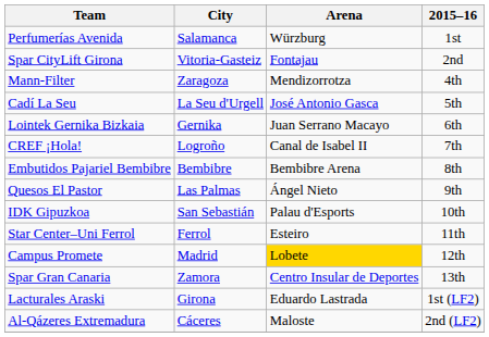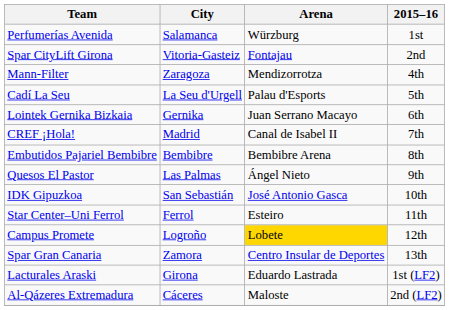 <table class="wikitable sortable">
 <tr>
 <th>Team</th>
 <th>City</th>
 <th>Arena</th>
 <th>2015–16</th>
 </tr>
 <tr>
 <td><a href='#'>Perfumerías Avenida</a></td>
 <td><a href='#'>Salamanca</a></td>
 <td>Würzburg</td>
 <td align=center>1st</td>
 </tr>
 <tr>
 <td><a href='#'>Spar CityLift Girona</a></td>
 <td><a href='#'>Vitoria-Gasteiz</a></td>
 <td><a href='#'>Fontajau</a></td>
 <td align=center>2nd</td>
 </tr>
 <tr>
 <td><a href='#'>Mann-Filter</a></td>
 <td><a href='#'>Zaragoza</a></td>
 <td>Mendizorrotza</td>
 <td align=center>4th</td>
 </tr>
 <tr>
 <td><a href='#'>Cadí La Seu</a></td>
 <td><a href='#'>La Seu d'Urgell</a></td>
-<td><a href='#'>José Antonio Gasca</a></td>
+<td>Palau d'Esports</td>
 <td align=center>5th</td>
 </tr>
 <tr>
 <td><a href='#'>Lointek Gernika Bizkaia</a></td>
 <td><a href='#'>Gernika</a></td>
 <td>Juan Serrano Macayo</td>
 <td align=center>6th</td>
 </tr>
 <tr>
 <td><a href='#'>CREF ¡Hola!</a></td>
-<td><a href='#'>Logroño</a></td>
+<td><a href='#'>Madrid</a></td>
 <td>Canal de Isabel II</td>
 <td align=center>7th</td>
 </tr>
 <tr>
 <td><a href='#'>Embutidos Pajariel Bembibre</a></td>
 <td><a href='#'>Bembibre</a></td>
 <td>Bembibre Arena</td>
 <td align=center>8th</td>
 </tr>
 <tr>
 <td><a href='#'>Quesos El Pastor</a></td>
 <td><a href='#'>Las Palmas</a></td>
 <td>Ángel Nieto</td>
 <td align=center>9th</td>
 </tr>
 <tr>
 <td><a href='#'>IDK Gipuzkoa</a></td>
 <td><a href='#'>San Sebastián</a></td>
-<td>Palau d'Esports</td>
+<td><a href='#'>José Antonio Gasca</a></td>
 <td align=center>10th</td>
 </tr>
 <tr>
 <td><a href='#'>Star Center–Uni Ferrol</a></td>
 <td><a href='#'>Ferrol</a></td>
 <td>Esteiro</td>
 <td align=center>11th</td>
 </tr>
 <tr>
 <td><a href='#'>Campus Promete</a></td>
-<td><a href='#'>Madrid</a></td>
+<td><a href='#'>Logroño</a></td>
 <td style="background: gold;">Lobete</td>
 <td align=center>12th</td>
 </tr>
 <tr>
 <td><a href='#'>Spar Gran Canaria</a></td>
 <td><a href='#'>Zamora</a></td>
 <td><a href='#'>Centro Insular de Deportes</a></td>
 <td align=center>13th</td>
 </tr>
 <tr>
 <td><a href='#'>Lacturales Araski</a></td>
 <td><a href='#'>Girona</a></td>
 <td>Eduardo Lastrada</td>
 <td align=center>1st (<a href='#'>LF2</a>)</td>
 </tr>
 <tr>
 <td><a href='#'>Al-Qázeres Extremadura</a></td>
 <td><a href='#'>Cáceres</a></td>
 <td>Maloste</td>
 <td align=center>2nd (<a href='#'>LF2</a>)</td>
 </tr>
 <tr>
 </tr>
 </table>
